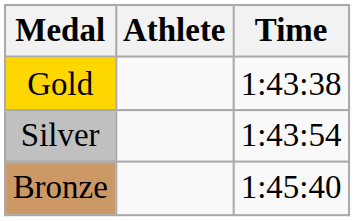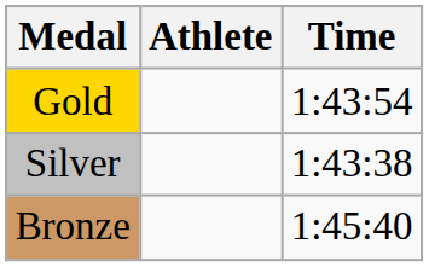 <table class="wikitable">
 <tr>
 <th>Medal</th>
 <th>Athlete</th>
 <th>Time</th>
 </tr>
 <tr>
 <td style="text-align:center;background-color:gold;">Gold</td>
 <td></td>
-<td>1:43:38</td>
+<td>1:43:54</td>
 </tr>
 <tr>
 <td style="text-align:center;background-color:silver;">Silver</td>
 <td></td>
-<td>1:43:54</td>
+<td>1:43:38</td>
 </tr>
 <tr>
 <td style="text-align:center;background-color:#CC9966;">Bronze</td>
 <td></td>
 <td>1:45:40</td>
 </tr>
 </table>
